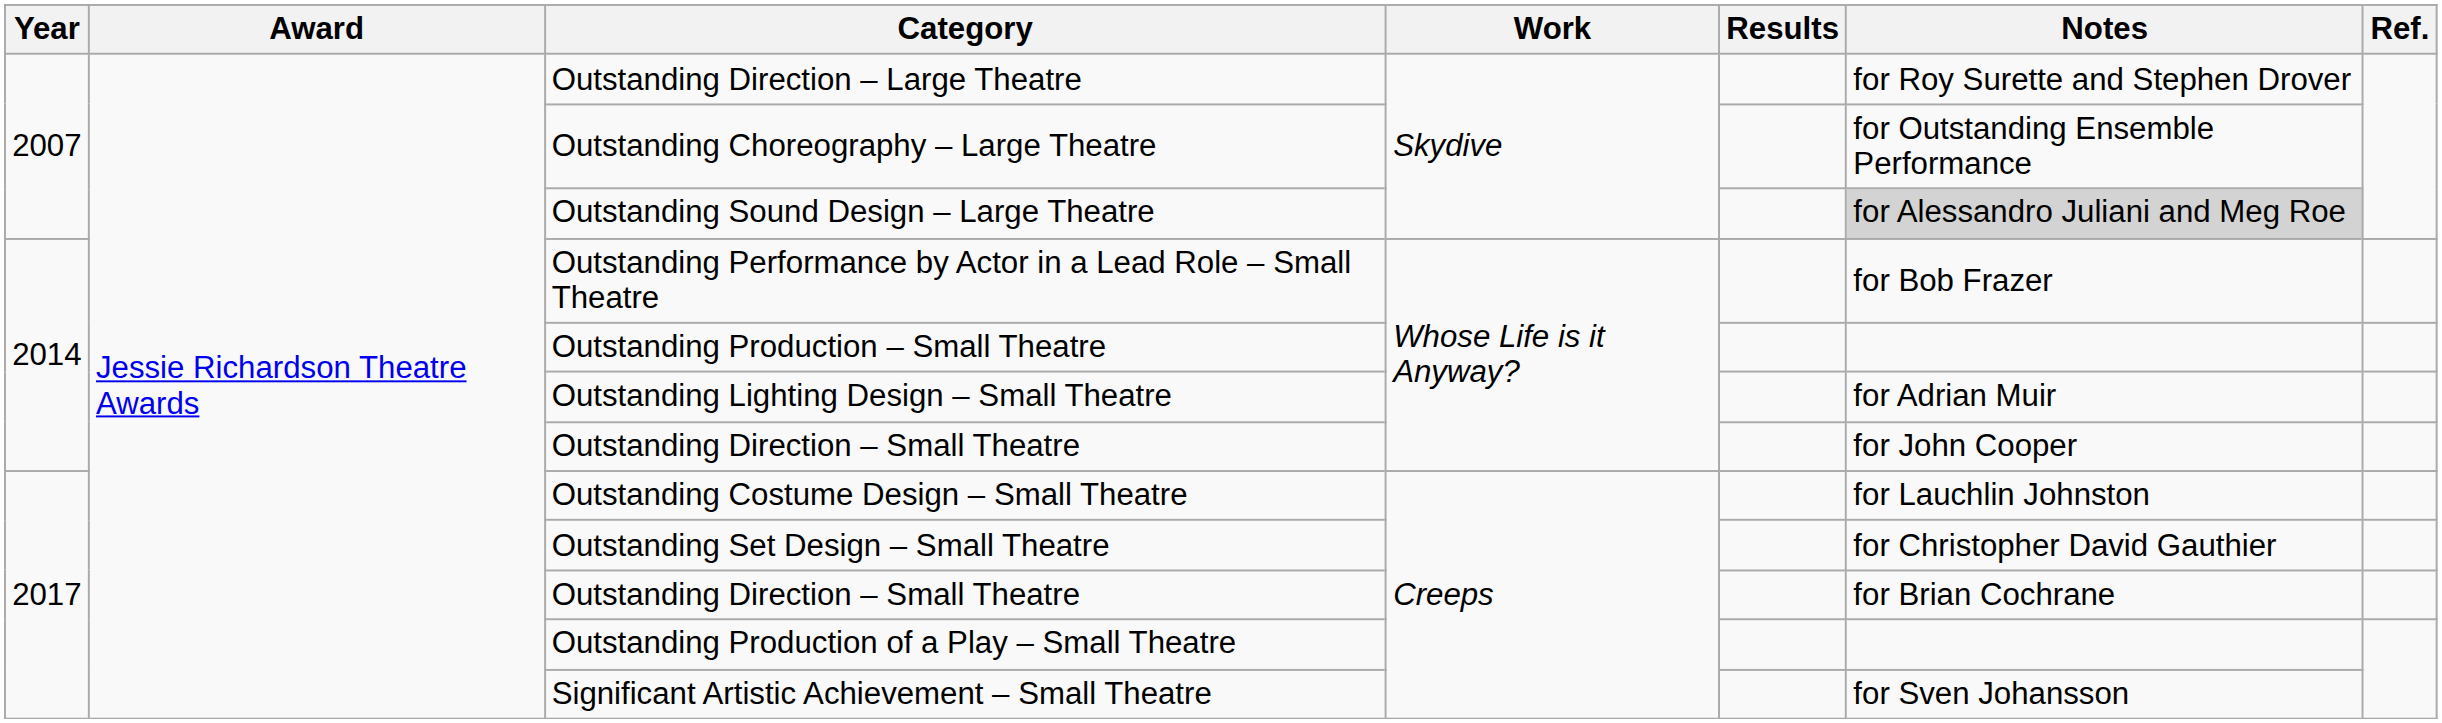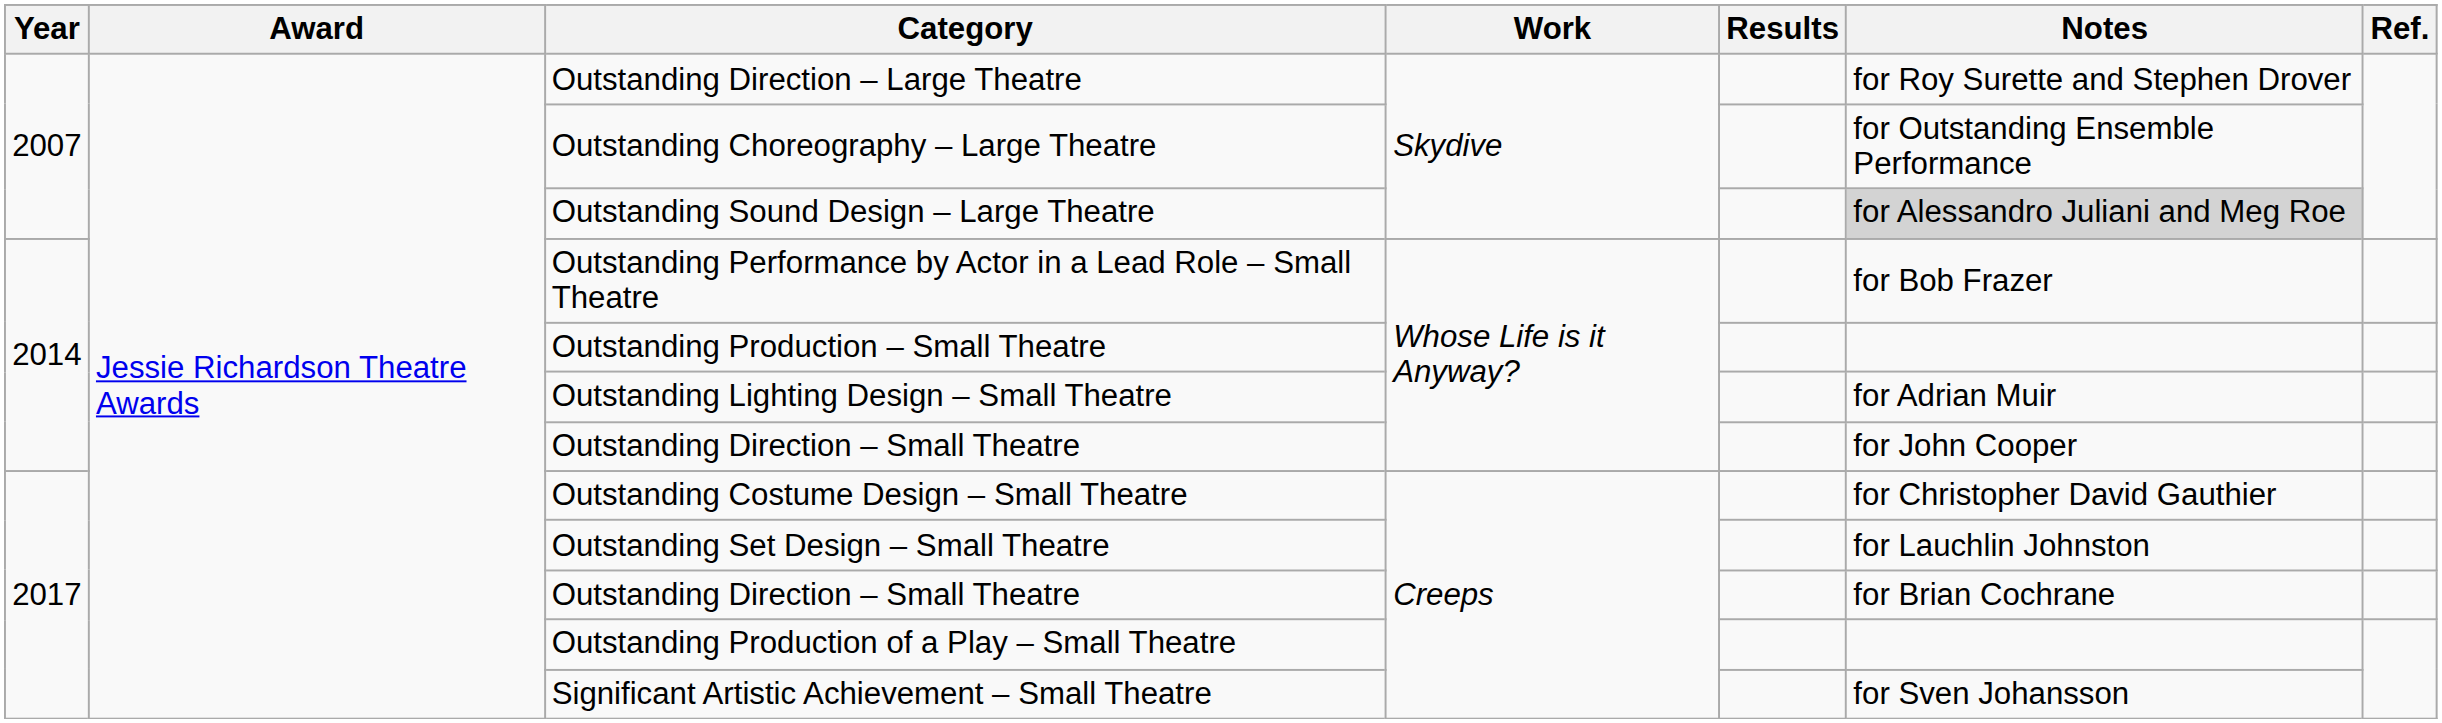 <table class="wikitable">
 <tr>
 <th>Year</th>
 <th>Award</th>
 <th>Category</th>
 <th>Work</th>
 <th>Results</th>
 <th>Notes</th>
 <th>Ref.</th>
 </tr>
 <tr>
 <td rowspan="3">2007</td>
 <td rowspan="12"><a href='#'>Jessie Richardson Theatre Awards</a></td>
 <td>Outstanding Direction – Large Theatre</td>
 <td rowspan="3"><em>Skydive</em></td>
 <td></td>
 <td>for Roy Surette and Stephen Drover</td>
 <td rowspan="3"></td>
 </tr>
 <tr>
 <td>Outstanding Choreography – Large Theatre</td>
 <td></td>
 <td>for Outstanding Ensemble Performance</td>
 </tr>
 <tr>
 <td>Outstanding Sound Design – Large Theatre</td>
 <td></td>
 <td style="background: lightgrey;">for Alessandro Juliani and Meg Roe</td>
 </tr>
 <tr>
 <td rowspan="4">2014</td>
 <td>Outstanding Performance by Actor in a Lead Role – Small Theatre</td>
 <td rowspan="4"><em>Whose Life is it Anyway?</em></td>
 <td></td>
 <td>for Bob Frazer</td>
 <td></td>
 </tr>
 <tr>
 <td>Outstanding Production – Small Theatre</td>
 <td></td>
 <td></td>
 <td></td>
 </tr>
 <tr>
 <td>Outstanding Lighting Design – Small Theatre</td>
 <td></td>
 <td>for Adrian Muir</td>
 <td></td>
 </tr>
 <tr>
 <td>Outstanding Direction – Small Theatre</td>
 <td></td>
 <td>for John Cooper</td>
 <td></td>
 </tr>
 <tr>
 <td rowspan="5">2017</td>
 <td>Outstanding Costume Design – Small Theatre</td>
 <td rowspan="5"><em>Creeps</em></td>
 <td></td>
-<td>for Lauchlin Johnston</td>
+<td>for Christopher David Gauthier</td>
 <td></td>
 </tr>
 <tr>
 <td>Outstanding Set Design – Small Theatre</td>
 <td></td>
-<td>for Christopher David Gauthier</td>
+<td>for Lauchlin Johnston</td>
 <td></td>
 </tr>
 <tr>
 <td>Outstanding Direction – Small Theatre</td>
 <td></td>
 <td>for Brian Cochrane</td>
 <td></td>
 </tr>
 <tr>
 <td>Outstanding Production of a Play – Small Theatre</td>
 <td></td>
 <td></td>
 <td rowspan="2"></td>
 </tr>
 <tr>
 <td>Significant Artistic Achievement – Small Theatre</td>
 <td></td>
 <td>for Sven Johansson</td>
 </tr>
 </table>
